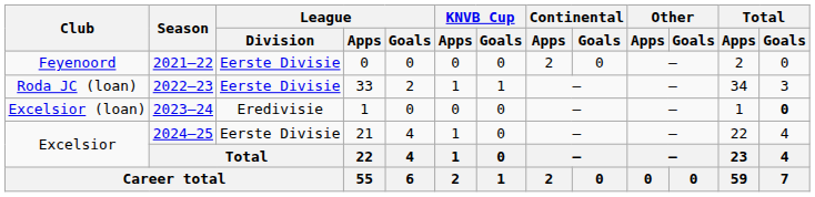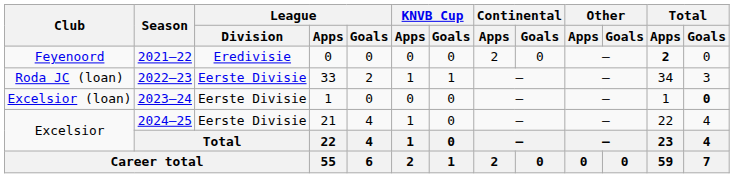 <table class="wikitable" style="text-align:center">
 <tr>
 <th rowspan="2">Club</th>
 <th rowspan="2">Season</th>
 <th colspan="3">League</th>
 <th colspan="2"><a href='#'>KNVB Cup</a></th>
 <th colspan="2">Continental</th>
 <th colspan="2">Other</th>
 <th colspan="2">Total</th>
 </tr>
 <tr>
 <th>Division</th>
 <th>Apps</th>
 <th>Goals</th>
 <th>Apps</th>
 <th>Goals</th>
 <th>Apps</th>
 <th>Goals</th>
 <th>Apps</th>
 <th>Goals</th>
 <th>Apps</th>
 <th>Goals</th>
 </tr>
 <tr>
 <td><a href='#'>Feyenoord</a></td>
 <td><a href='#'>2021–22</a></td>
-<td><a href='#'>Eerste Divisie</a></td>
+<td><a href='#'>Eredivisie</a></td>
 <td>0</td>
 <td>0</td>
 <td>0</td>
 <td>0</td>
 <td>2</td>
 <td>0</td>
 <td colspan="2">—</td>
-<td>2</td>
+<td><strong>2</strong></td>
 <td>0</td>
 </tr>
 <tr>
 <td><a href='#'>Roda JC</a> (loan)</td>
 <td><a href='#'>2022–23</a></td>
 <td><a href='#'>Eerste Divisie</a></td>
 <td>33</td>
 <td>2</td>
 <td>1</td>
 <td>1</td>
 <td colspan="2">—</td>
 <td colspan="2">—</td>
 <td>34</td>
 <td>3</td>
 </tr>
 <tr>
 <td><a href='#'>Excelsior</a> (loan)</td>
 <td><a href='#'>2023–24</a></td>
-<td>Eredivisie</td>
+<td>Eerste Divisie</td>
 <td>1</td>
 <td>0</td>
 <td>0</td>
 <td>0</td>
 <td colspan="2">—</td>
 <td colspan="2">—</td>
 <td>1</td>
 <td><strong>0</strong></td>
 </tr>
 <tr>
 <td rowspan="2">Excelsior</td>
 <td><a href='#'>2024–25</a></td>
 <td>Eerste Divisie</td>
 <td>21</td>
 <td>4</td>
 <td>1</td>
 <td>0</td>
 <td colspan="2">—</td>
 <td colspan="2">—</td>
 <td>22</td>
 <td>4</td>
 </tr>
 <tr>
 <th colspan="2">Total</th>
 <th>22</th>
 <th>4</th>
 <th>1</th>
 <th>0</th>
 <th colspan="2">—</th>
 <th colspan="2">—</th>
 <th>23</th>
 <th>4</th>
 </tr>
 <tr>
 <th colspan="3">Career total</th>
 <th>55</th>
 <th>6</th>
 <th>2</th>
 <th>1</th>
 <th>2</th>
 <th>0</th>
 <th>0</th>
 <th>0</th>
 <th>59</th>
 <th>7</th>
 </tr>
 </table>
